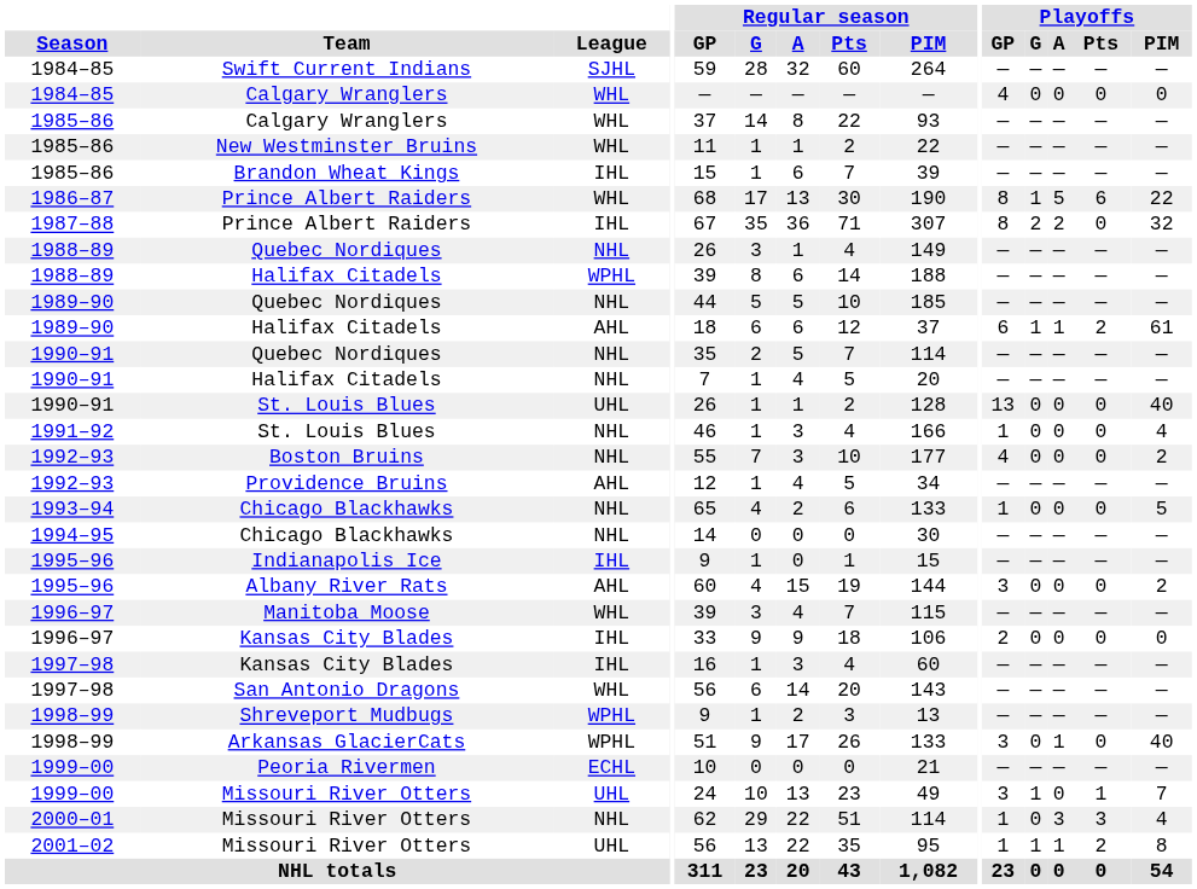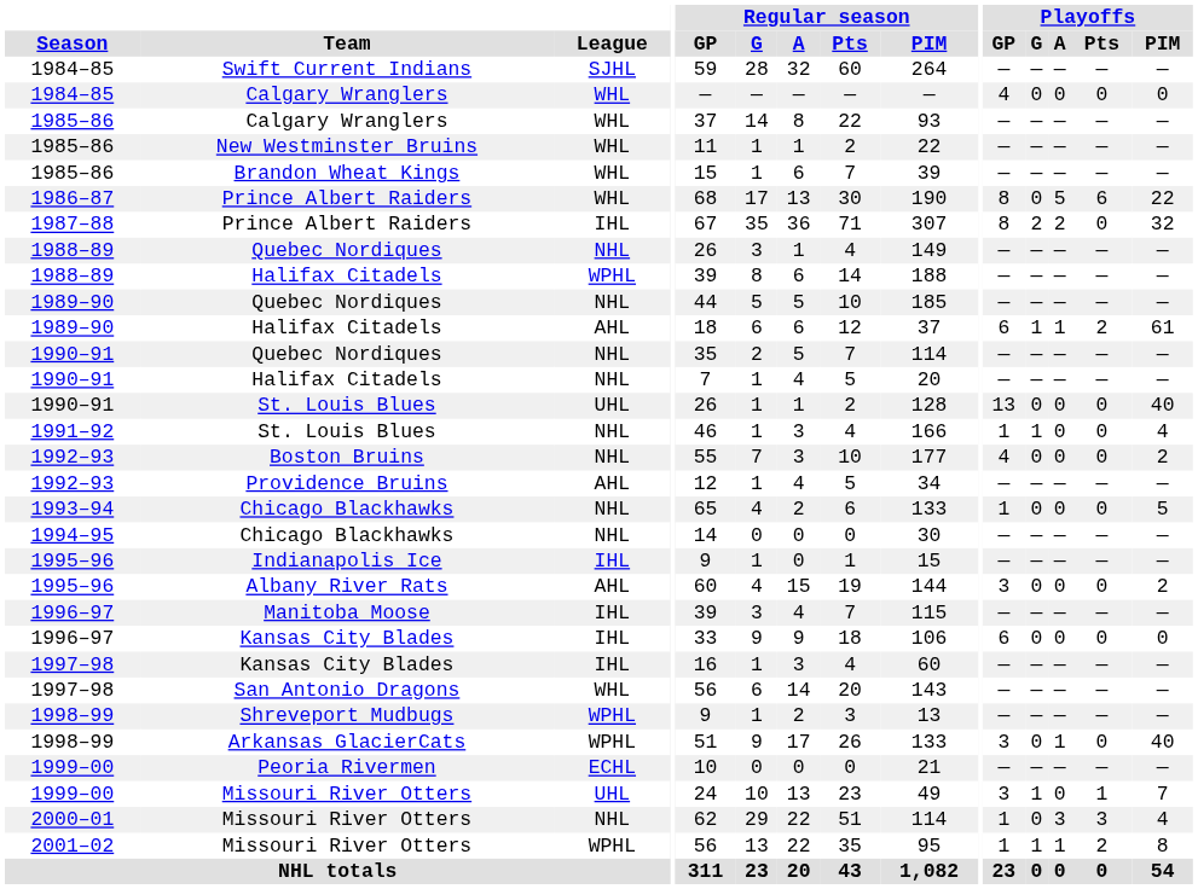 <table border="0" cellpadding="1" cellspacing="0" style="text-align:center; width:60em">
 <tr bgcolor="#e0e0e0">
 <th colspan="3" bgcolor="#ffffff"></th>
 <th rowspan="100" bgcolor="#ffffff"></th>
 <th colspan="5"><a href='#'>Regular season</a></th>
 <th rowspan="100" bgcolor="#ffffff"></th>
 <th colspan="5"><a href='#'>Playoffs</a></th>
 </tr>
 <tr bgcolor="#e0e0e0">
 <th><a href='#'>Season</a></th>
 <th>Team</th>
 <th>League</th>
 <th>GP</th>
 <th><a href='#'>G</a></th>
 <th><a href='#'>A</a></th>
 <th><a href='#'>Pts</a></th>
 <th><a href='#'>PIM</a></th>
 <th>GP</th>
 <th>G</th>
 <th>A</th>
 <th>Pts</th>
 <th>PIM</th>
 </tr>
 <tr>
 <td>1984–85</td>
 <td><a href='#'>Swift Current Indians</a></td>
 <td><a href='#'>SJHL</a></td>
 <td>59</td>
 <td>28</td>
 <td>32</td>
 <td>60</td>
 <td>264</td>
 <td>—</td>
 <td>—</td>
 <td>—</td>
 <td>—</td>
 <td>—</td>
 </tr>
 <tr bgcolor="#f0f0f0">
 <td><a href='#'>1984–85</a></td>
 <td><a href='#'>Calgary Wranglers</a></td>
 <td><a href='#'>WHL</a></td>
 <td>—</td>
 <td>—</td>
 <td>—</td>
 <td>—</td>
 <td>—</td>
 <td>4</td>
 <td>0</td>
 <td>0</td>
 <td>0</td>
 <td>0</td>
 </tr>
 <tr>
 <td><a href='#'>1985–86</a></td>
 <td>Calgary Wranglers</td>
 <td>WHL</td>
 <td>37</td>
 <td>14</td>
 <td>8</td>
 <td>22</td>
 <td>93</td>
 <td>—</td>
 <td>—</td>
 <td>—</td>
 <td>—</td>
 <td>—</td>
 </tr>
 <tr bgcolor="#f0f0f0">
 <td>1985–86</td>
 <td><a href='#'>New Westminster Bruins</a></td>
 <td>WHL</td>
 <td>11</td>
 <td>1</td>
 <td>1</td>
 <td>2</td>
 <td>22</td>
 <td>—</td>
 <td>—</td>
 <td>—</td>
 <td>—</td>
 <td>—</td>
 </tr>
 <tr>
 <td>1985–86</td>
 <td><a href='#'>Brandon Wheat Kings</a></td>
-<td>IHL</td>
+<td>WHL</td>
 <td>15</td>
 <td>1</td>
 <td>6</td>
 <td>7</td>
 <td>39</td>
 <td>—</td>
 <td>—</td>
 <td>—</td>
 <td>—</td>
 <td>—</td>
 </tr>
 <tr bgcolor="#f0f0f0">
 <td><a href='#'>1986–87</a></td>
 <td><a href='#'>Prince Albert Raiders</a></td>
 <td>WHL</td>
 <td>68</td>
 <td>17</td>
 <td>13</td>
 <td>30</td>
 <td>190</td>
 <td>8</td>
-<td>1</td>
+<td>0</td>
 <td>5</td>
 <td>6</td>
 <td>22</td>
 </tr>
 <tr>
 <td><a href='#'>1987–88</a></td>
 <td>Prince Albert Raiders</td>
 <td>IHL</td>
 <td>67</td>
 <td>35</td>
 <td>36</td>
 <td>71</td>
 <td>307</td>
 <td>8</td>
 <td>2</td>
 <td>2</td>
 <td>0</td>
 <td>32</td>
 </tr>
 <tr bgcolor="#f0f0f0">
 <td><a href='#'>1988–89</a></td>
 <td><a href='#'>Quebec Nordiques</a></td>
 <td><a href='#'>NHL</a></td>
 <td>26</td>
 <td>3</td>
 <td>1</td>
 <td>4</td>
 <td>149</td>
 <td>—</td>
 <td>—</td>
 <td>—</td>
 <td>—</td>
 <td>—</td>
 </tr>
 <tr>
 <td><a href='#'>1988–89</a></td>
 <td><a href='#'>Halifax Citadels</a></td>
 <td><a href='#'>WPHL</a></td>
 <td>39</td>
 <td>8</td>
 <td>6</td>
 <td>14</td>
 <td>188</td>
 <td>—</td>
 <td>—</td>
 <td>—</td>
 <td>—</td>
 <td>—</td>
 </tr>
 <tr bgcolor="#f0f0f0">
 <td><a href='#'>1989–90</a></td>
 <td>Quebec Nordiques</td>
 <td>NHL</td>
 <td>44</td>
 <td>5</td>
 <td>5</td>
 <td>10</td>
 <td>185</td>
 <td>—</td>
 <td>—</td>
 <td>—</td>
 <td>—</td>
 <td>—</td>
 </tr>
 <tr>
 <td><a href='#'>1989–90</a></td>
 <td>Halifax Citadels</td>
 <td>AHL</td>
 <td>18</td>
 <td>6</td>
 <td>6</td>
 <td>12</td>
 <td>37</td>
 <td>6</td>
 <td>1</td>
 <td>1</td>
 <td>2</td>
 <td>61</td>
 </tr>
 <tr bgcolor="#f0f0f0">
 <td><a href='#'>1990–91</a></td>
 <td>Quebec Nordiques</td>
 <td>NHL</td>
 <td>35</td>
 <td>2</td>
 <td>5</td>
 <td>7</td>
 <td>114</td>
 <td>—</td>
 <td>—</td>
 <td>—</td>
 <td>—</td>
 <td>—</td>
 </tr>
 <tr>
 <td><a href='#'>1990–91</a></td>
 <td>Halifax Citadels</td>
 <td>NHL</td>
 <td>7</td>
 <td>1</td>
 <td>4</td>
 <td>5</td>
 <td>20</td>
 <td>—</td>
 <td>—</td>
 <td>—</td>
 <td>—</td>
 <td>—</td>
 </tr>
 <tr bgcolor="#f0f0f0">
 <td>1990–91</td>
 <td><a href='#'>St. Louis Blues</a></td>
 <td>UHL</td>
 <td>26</td>
 <td>1</td>
 <td>1</td>
 <td>2</td>
 <td>128</td>
 <td>13</td>
 <td>0</td>
 <td>0</td>
 <td>0</td>
 <td>40</td>
 </tr>
 <tr>
 <td><a href='#'>1991–92</a></td>
 <td>St. Louis Blues</td>
 <td>NHL</td>
 <td>46</td>
 <td>1</td>
 <td>3</td>
 <td>4</td>
 <td>166</td>
 <td>1</td>
-<td>0</td>
+<td>1</td>
 <td>0</td>
 <td>0</td>
 <td>4</td>
 </tr>
 <tr bgcolor="#f0f0f0">
 <td><a href='#'>1992–93</a></td>
 <td><a href='#'>Boston Bruins</a></td>
 <td>NHL</td>
 <td>55</td>
 <td>7</td>
 <td>3</td>
 <td>10</td>
 <td>177</td>
 <td>4</td>
 <td>0</td>
 <td>0</td>
 <td>0</td>
 <td>2</td>
 </tr>
 <tr>
 <td><a href='#'>1992–93</a></td>
 <td><a href='#'>Providence Bruins</a></td>
 <td>AHL</td>
 <td>12</td>
 <td>1</td>
 <td>4</td>
 <td>5</td>
 <td>34</td>
 <td>—</td>
 <td>—</td>
 <td>—</td>
 <td>—</td>
 <td>—</td>
 </tr>
 <tr bgcolor="#f0f0f0">
 <td><a href='#'>1993–94</a></td>
 <td><a href='#'>Chicago Blackhawks</a></td>
 <td>NHL</td>
 <td>65</td>
 <td>4</td>
 <td>2</td>
 <td>6</td>
 <td>133</td>
 <td>1</td>
 <td>0</td>
 <td>0</td>
 <td>0</td>
 <td>5</td>
 </tr>
 <tr>
 <td><a href='#'>1994–95</a></td>
 <td>Chicago Blackhawks</td>
 <td>NHL</td>
 <td>14</td>
 <td>0</td>
 <td>0</td>
 <td>0</td>
 <td>30</td>
 <td>—</td>
 <td>—</td>
 <td>—</td>
 <td>—</td>
 <td>—</td>
 </tr>
 <tr bgcolor="#f0f0f0">
 <td><a href='#'>1995–96</a></td>
 <td><a href='#'>Indianapolis Ice</a></td>
 <td><a href='#'>IHL</a></td>
 <td>9</td>
 <td>1</td>
 <td>0</td>
 <td>1</td>
 <td>15</td>
 <td>—</td>
 <td>—</td>
 <td>—</td>
 <td>—</td>
 <td>—</td>
 </tr>
 <tr>
 <td><a href='#'>1995–96</a></td>
 <td><a href='#'>Albany River Rats</a></td>
 <td>AHL</td>
 <td>60</td>
 <td>4</td>
 <td>15</td>
 <td>19</td>
 <td>144</td>
 <td>3</td>
 <td>0</td>
 <td>0</td>
 <td>0</td>
 <td>2</td>
 </tr>
 <tr bgcolor="#f0f0f0">
 <td><a href='#'>1996–97</a></td>
 <td><a href='#'>Manitoba Moose</a></td>
-<td>WHL</td>
+<td>IHL</td>
 <td>39</td>
 <td>3</td>
 <td>4</td>
 <td>7</td>
 <td>115</td>
 <td>—</td>
 <td>—</td>
 <td>—</td>
 <td>—</td>
 <td>—</td>
 </tr>
 <tr>
 <td>1996–97</td>
 <td><a href='#'>Kansas City Blades</a></td>
 <td>IHL</td>
 <td>33</td>
 <td>9</td>
 <td>9</td>
 <td>18</td>
 <td>106</td>
-<td>2</td>
+<td>6</td>
 <td>0</td>
 <td>0</td>
 <td>0</td>
 <td>0</td>
 </tr>
 <tr bgcolor="#f0f0f0">
 <td><a href='#'>1997–98</a></td>
 <td>Kansas City Blades</td>
 <td>IHL</td>
 <td>16</td>
 <td>1</td>
 <td>3</td>
 <td>4</td>
 <td>60</td>
 <td>—</td>
 <td>—</td>
 <td>—</td>
 <td>—</td>
 <td>—</td>
 </tr>
 <tr>
 <td>1997–98</td>
 <td><a href='#'>San Antonio Dragons</a></td>
 <td>WHL</td>
 <td>56</td>
 <td>6</td>
 <td>14</td>
 <td>20</td>
 <td>143</td>
 <td>—</td>
 <td>—</td>
 <td>—</td>
 <td>—</td>
 <td>—</td>
 </tr>
 <tr bgcolor="#f0f0f0">
 <td><a href='#'>1998–99</a></td>
 <td><a href='#'>Shreveport Mudbugs</a></td>
 <td><a href='#'>WPHL</a></td>
 <td>9</td>
 <td>1</td>
 <td>2</td>
 <td>3</td>
 <td>13</td>
 <td>—</td>
 <td>—</td>
 <td>—</td>
 <td>—</td>
 <td>—</td>
 </tr>
 <tr>
 <td>1998–99</td>
 <td><a href='#'>Arkansas GlacierCats</a></td>
 <td>WPHL</td>
 <td>51</td>
 <td>9</td>
 <td>17</td>
 <td>26</td>
 <td>133</td>
 <td>3</td>
 <td>0</td>
 <td>1</td>
 <td>0</td>
 <td>40</td>
 </tr>
 <tr bgcolor="#f0f0f0">
 <td><a href='#'>1999–00</a></td>
 <td><a href='#'>Peoria Rivermen</a></td>
 <td><a href='#'>ECHL</a></td>
 <td>10</td>
 <td>0</td>
 <td>0</td>
 <td>0</td>
 <td>21</td>
 <td>—</td>
 <td>—</td>
 <td>—</td>
 <td>—</td>
 <td>—</td>
 </tr>
 <tr>
 <td><a href='#'>1999–00</a></td>
 <td><a href='#'>Missouri River Otters</a></td>
 <td><a href='#'>UHL</a></td>
 <td>24</td>
 <td>10</td>
 <td>13</td>
 <td>23</td>
 <td>49</td>
 <td>3</td>
 <td>1</td>
 <td>0</td>
 <td>1</td>
 <td>7</td>
 </tr>
 <tr bgcolor="#f0f0f0">
 <td><a href='#'>2000–01</a></td>
 <td>Missouri River Otters</td>
 <td>NHL</td>
 <td>62</td>
 <td>29</td>
 <td>22</td>
 <td>51</td>
 <td>114</td>
 <td>1</td>
 <td>0</td>
 <td>3</td>
 <td>3</td>
 <td>4</td>
 </tr>
 <tr>
 <td><a href='#'>2001–02</a></td>
 <td>Missouri River Otters</td>
-<td>UHL</td>
+<td>WPHL</td>
 <td>56</td>
 <td>13</td>
 <td>22</td>
 <td>35</td>
 <td>95</td>
 <td>1</td>
 <td>1</td>
 <td>1</td>
 <td>2</td>
 <td>8</td>
 </tr>
 <tr bgcolor="#e0e0e0">
 <th colspan="3">NHL totals</th>
 <th>311</th>
 <th>23</th>
 <th>20</th>
 <th>43</th>
 <th>1,082</th>
 <th>23</th>
 <th>0</th>
 <th>0</th>
 <th>0</th>
 <th>54</th>
 </tr>
 </table>
